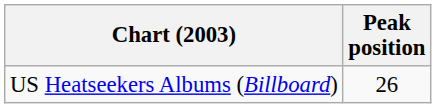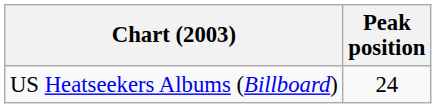 <table class="wikitable sortable">
 <tr>
 <th>Chart (2003)</th>
 <th>Peak<br>position</th>
 </tr>
 <tr>
 <td>US <a href='#'>Heatseekers Albums</a> (<em><a href='#'>Billboard</a></em>)</td>
-<td align="center">26</td>
+<td align="center">24</td>
 </tr>
 </table>
